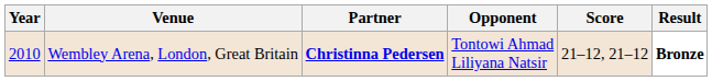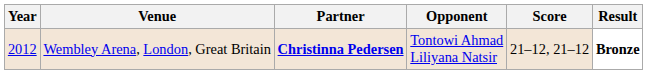 <table class="sortable wikitable" style="font-size: 90%;">
 <tr>
 <th>Year</th>
 <th>Venue</th>
 <th>Partner</th>
 <th>Opponent</th>
 <th>Score</th>
 <th>Result</th>
 </tr>
 <tr style="background:#F3E6D7">
-<td align="center"><a href='#'>2010</a></td>
+<td align="center"><a href='#'>2012</a></td>
 <td align="left"><a href='#'>Wembley Arena</a>, <a href='#'>London</a>, Great Britain</td>
 <td align="left"><strong> <a href='#'>Christinna Pedersen</a></strong></td>
 <td align="left"> <a href='#'>Tontowi Ahmad</a> <br>  <a href='#'>Liliyana Natsir</a></td>
 <td align="left">21–12, 21–12</td>
 <td style="text-align:left; background:white"> <strong>Bronze</strong></td>
 </tr>
 </table>
